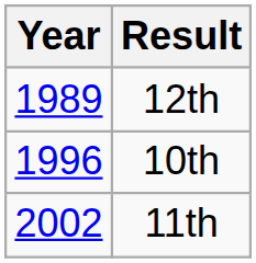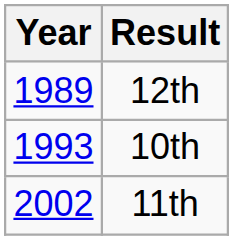 <table class="wikitable" style="text-align:center">
 <tr>
 <th>Year</th>
 <th>Result</th>
 </tr>
 <tr>
 <td><a href='#'>1989</a></td>
 <td>12th</td>
 </tr>
 <tr>
-<td><a href='#'>1996</a></td>
+<td><a href='#'>1993</a></td>
 <td>10th</td>
 </tr>
 <tr>
 <td><a href='#'>2002</a></td>
 <td>11th</td>
 </tr>
 </table>
